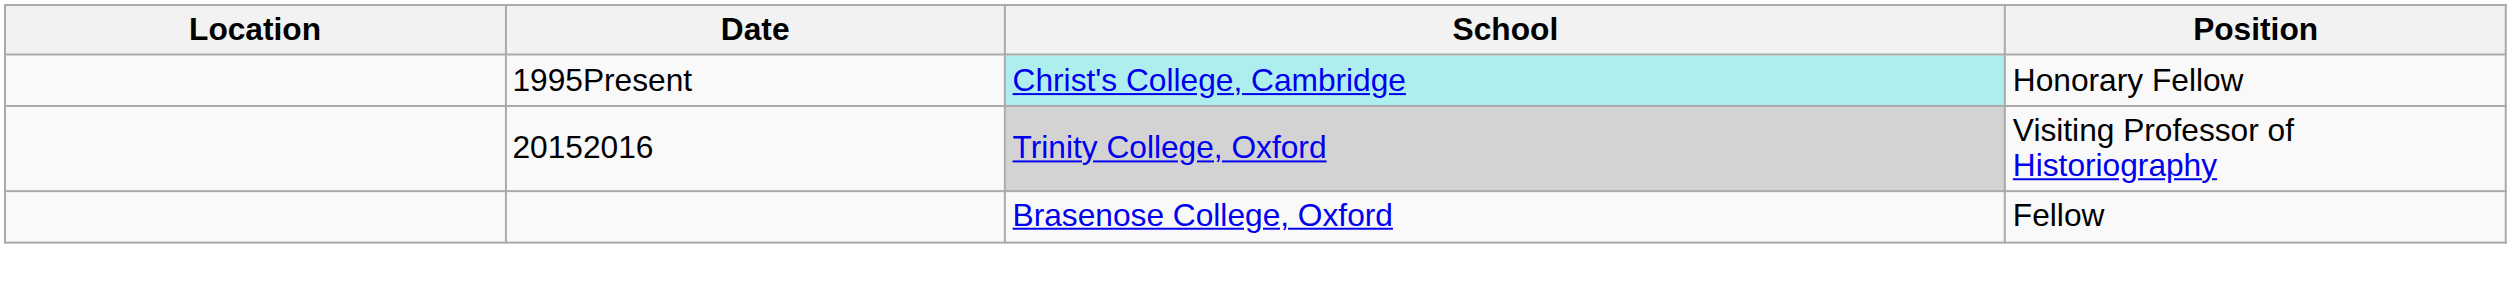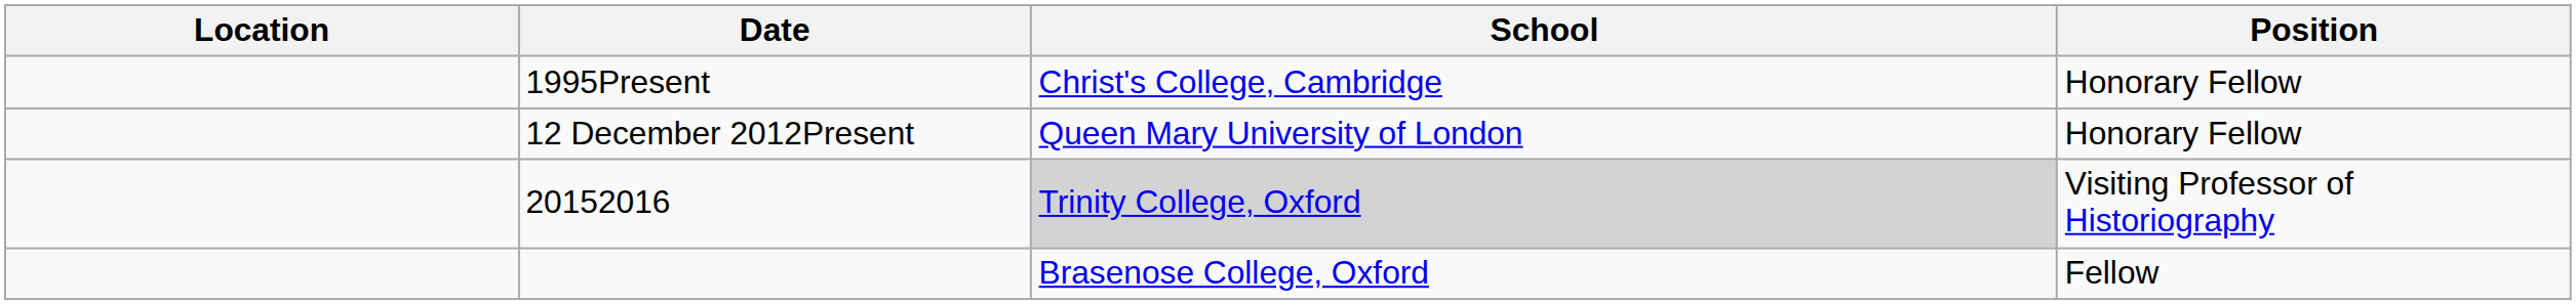 <table class="wikitable" style="width:100%;">
 <tr>
 <th style="width:20%;">Location</th>
 <th style="width:20%;">Date</th>
 <th style="width:40%;">School</th>
 <th style="width:20%;">Position</th>
 </tr>
 <tr>
 <td></td>
 <td>1995Present</td>
-<td style="background: paleturquoise;"><a href='#'>Christ's College, Cambridge</a></td>
+<td><a href='#'>Christ's College, Cambridge</a></td>
+<td>Honorary Fellow</td>
+</tr>
+<tr>
+<td></td>
+<td>12 December 2012Present</td>
+<td><a href='#'>Queen Mary University of London</a></td>
 <td>Honorary Fellow</td>
 </tr>
 <tr>
 <td></td>
 <td>20152016</td>
 <td style="background: lightgrey;"><a href='#'>Trinity College, Oxford</a></td>
 <td>Visiting Professor of <a href='#'>Historiography</a></td>
 </tr>
 <tr>
 <td></td>
 <td></td>
 <td><a href='#'>Brasenose College, Oxford</a></td>
 <td>Fellow</td>
 </tr>
 </table>
